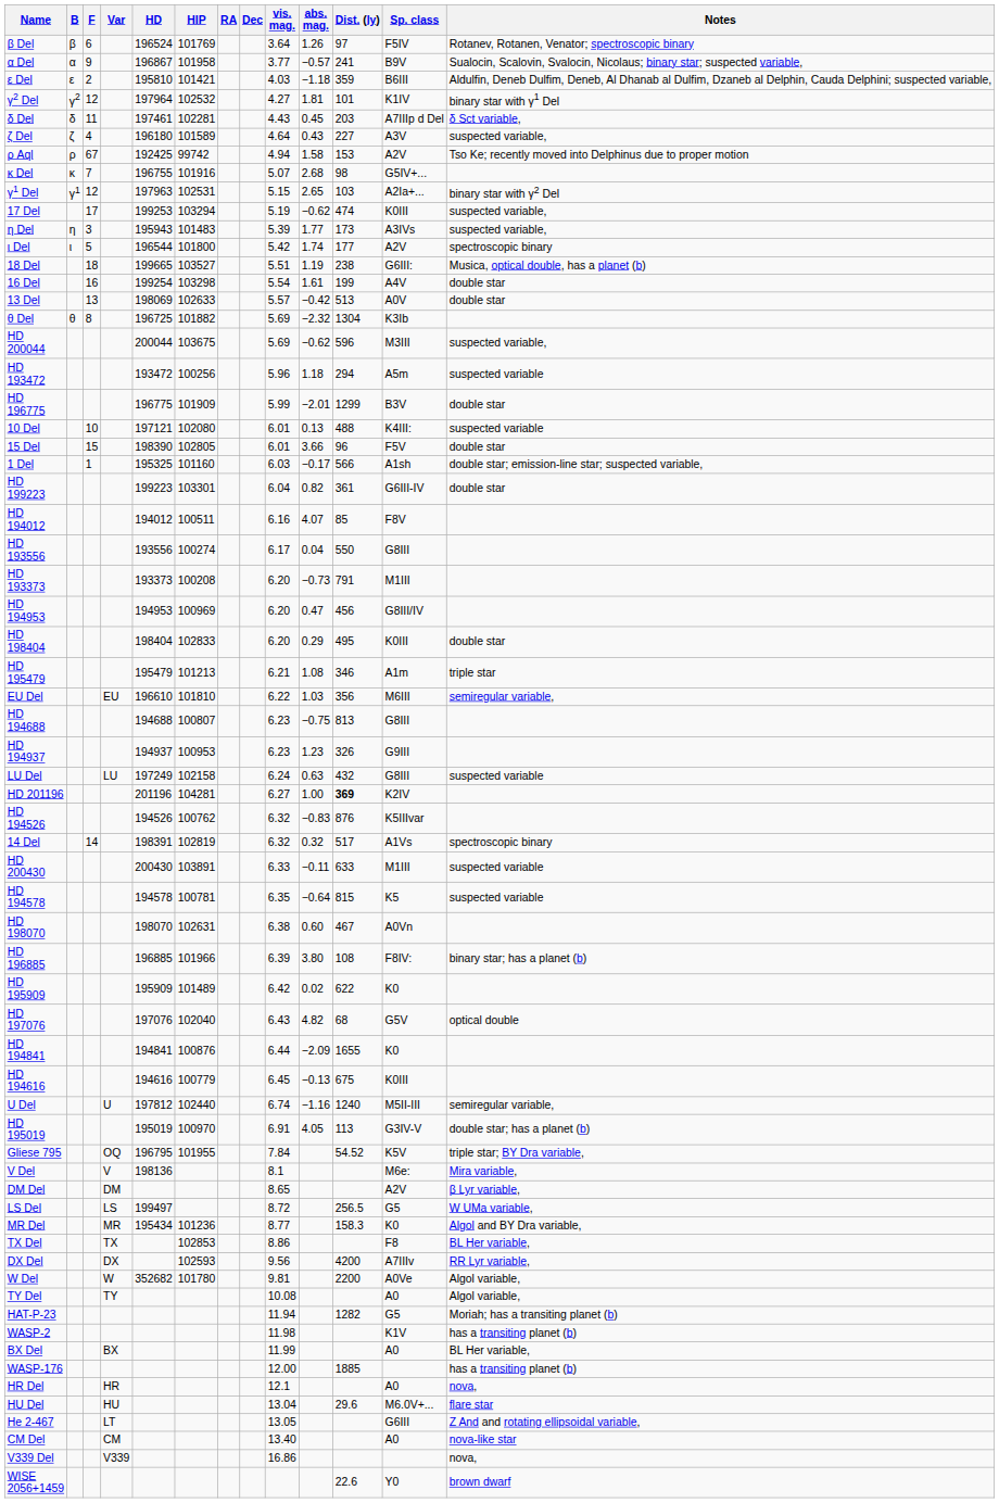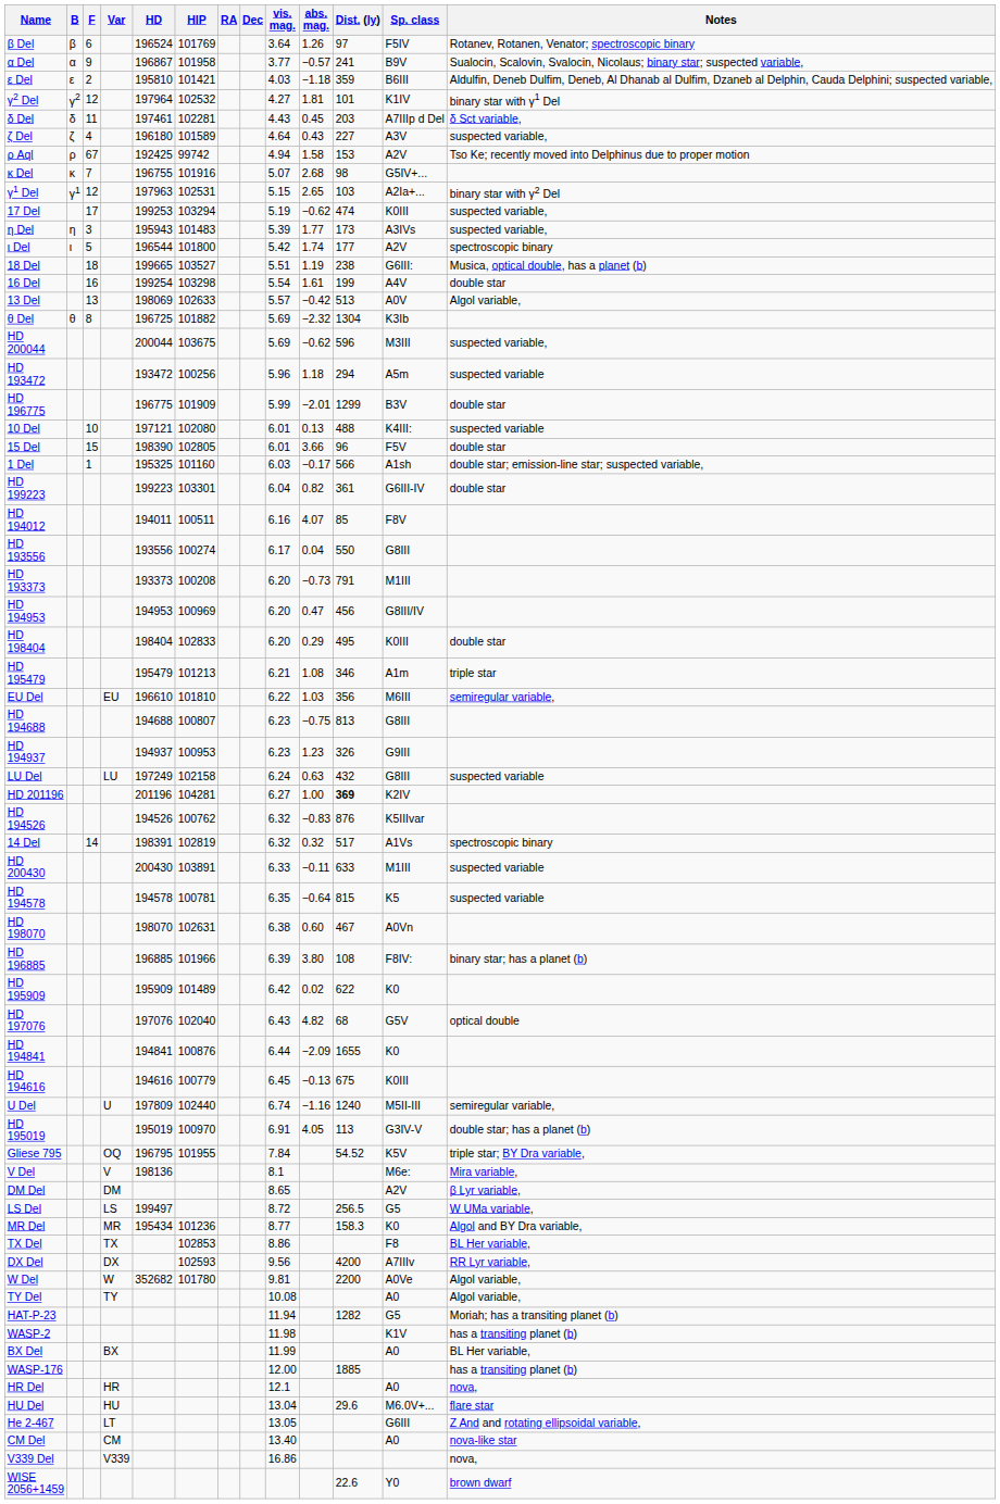 <table class="wikitable sortable sticky-header">
 <tr>
 <th width="75"><a href='#'>Name</a></th>
 <th><a href='#'>B</a></th>
 <th><a href='#'>F</a></th>
 <th><a href='#'>Var</a></th>
 <th><a href='#'>HD</a></th>
 <th><a href='#'>HIP</a></th>
 <th><a href='#'>RA</a></th>
 <th><a href='#'>Dec</a></th>
 <th><a href='#'>vis.<br>mag.</a></th>
 <th><a href='#'>abs.<br>mag.</a></th>
 <th><a href='#'>Dist.</a> (<a href='#'>ly</a>)</th>
 <th><a href='#'>Sp. class</a></th>
 <th>Notes</th>
 </tr>
 <tr>
 <td><a href='#'>β Del</a></td>
 <td>β</td>
 <td>6</td>
 <td></td>
 <td>196524</td>
 <td>101769</td>
 <td></td>
 <td></td>
 <td>3.64</td>
 <td>1.26</td>
 <td>97</td>
 <td>F5IV</td>
 <td style="text-align:left;">Rotanev, Rotanen, Venator; <a href='#'>spectroscopic binary</a></td>
 </tr>
 <tr>
 <td><a href='#'>α Del</a></td>
 <td>α</td>
 <td>9</td>
 <td></td>
 <td>196867</td>
 <td>101958</td>
 <td></td>
 <td></td>
 <td>3.77</td>
 <td>−0.57</td>
 <td>241</td>
 <td>B9V</td>
 <td style="text-align:left;">Sualocin, Scalovin, Svalocin, Nicolaus; <a href='#'>binary star</a>; suspected <a href='#'>variable</a>, </td>
 </tr>
 <tr>
 <td><a href='#'>ε Del</a></td>
 <td>ε</td>
 <td>2</td>
 <td></td>
 <td>195810</td>
 <td>101421</td>
 <td></td>
 <td></td>
 <td>4.03</td>
 <td>−1.18</td>
 <td>359</td>
 <td>B6III</td>
 <td style="text-align:left;">Aldulfin, Deneb Dulfim, Deneb, Al Dhanab al Dulfim, Dzaneb al Delphin, Cauda Delphini; suspected variable, </td>
 </tr>
 <tr>
 <td><a href='#'>γ<sup>2</sup> Del</a></td>
 <td>γ<sup>2</sup></td>
 <td>12</td>
 <td></td>
 <td>197964</td>
 <td>102532</td>
 <td></td>
 <td></td>
 <td>4.27</td>
 <td>1.81</td>
 <td>101</td>
 <td>K1IV</td>
 <td style="text-align:left;">binary star with γ<sup>1</sup> Del</td>
 </tr>
 <tr>
 <td><a href='#'>δ Del</a></td>
 <td>δ</td>
 <td>11</td>
 <td></td>
 <td>197461</td>
 <td>102281</td>
 <td></td>
 <td></td>
 <td>4.43</td>
 <td>0.45</td>
 <td>203</td>
 <td>A7IIIp d Del</td>
 <td style="text-align:left;"><a href='#'>δ Sct variable</a>, </td>
 </tr>
 <tr>
 <td><a href='#'>ζ Del</a></td>
 <td>ζ</td>
 <td>4</td>
 <td></td>
 <td>196180</td>
 <td>101589</td>
 <td></td>
 <td></td>
 <td>4.64</td>
 <td>0.43</td>
 <td>227</td>
 <td>A3V</td>
 <td>suspected variable, </td>
 </tr>
 <tr>
 <td><a href='#'>ρ Aql</a></td>
 <td>ρ</td>
 <td>67</td>
 <td></td>
 <td>192425</td>
 <td>99742</td>
 <td></td>
 <td></td>
 <td>4.94</td>
 <td>1.58</td>
 <td>153</td>
 <td>A2V</td>
 <td style="text-align:left;">Tso Ke; recently moved into Delphinus due to proper motion</td>
 </tr>
 <tr>
 <td><a href='#'>κ Del</a></td>
 <td>κ</td>
 <td>7</td>
 <td></td>
 <td>196755</td>
 <td>101916</td>
 <td></td>
 <td></td>
 <td>5.07</td>
 <td>2.68</td>
 <td>98</td>
 <td>G5IV+...</td>
 <td></td>
 </tr>
 <tr>
 <td><a href='#'>γ<sup>1</sup> Del</a></td>
 <td>γ<sup>1</sup></td>
 <td>12</td>
 <td></td>
 <td>197963</td>
 <td>102531</td>
 <td></td>
 <td></td>
 <td>5.15</td>
 <td>2.65</td>
 <td>103</td>
 <td>A2Ia+...</td>
 <td style="text-align:left;">binary star with γ<sup>2</sup> Del</td>
 </tr>
 <tr>
 <td><a href='#'>17 Del</a></td>
 <td></td>
 <td>17</td>
 <td></td>
 <td>199253</td>
 <td>103294</td>
 <td></td>
 <td></td>
 <td>5.19</td>
 <td>−0.62</td>
 <td>474</td>
 <td>K0III</td>
 <td style="text-align:left;">suspected variable, </td>
 </tr>
 <tr>
 <td><a href='#'>η Del</a></td>
 <td>η</td>
 <td>3</td>
 <td></td>
 <td>195943</td>
 <td>101483</td>
 <td></td>
 <td></td>
 <td>5.39</td>
 <td>1.77</td>
 <td>173</td>
 <td>A3IVs</td>
 <td style="text-align:left;">suspected variable, </td>
 </tr>
 <tr>
 <td><a href='#'>ι Del</a></td>
 <td>ι</td>
 <td>5</td>
 <td></td>
 <td>196544</td>
 <td>101800</td>
 <td></td>
 <td></td>
 <td>5.42</td>
 <td>1.74</td>
 <td>177</td>
 <td>A2V</td>
 <td style="text-align:left;">spectroscopic binary</td>
 </tr>
 <tr>
 <td><a href='#'>18 Del</a></td>
 <td></td>
 <td>18</td>
 <td></td>
 <td>199665</td>
 <td>103527</td>
 <td></td>
 <td></td>
 <td>5.51</td>
 <td>1.19</td>
 <td>238</td>
 <td>G6III:</td>
 <td style="text-align:left;">Musica, <a href='#'>optical double</a>, has a <a href='#'>planet</a> (<a href='#'>b</a>)</td>
 </tr>
 <tr>
 <td><a href='#'>16 Del</a></td>
 <td></td>
 <td>16</td>
 <td></td>
 <td>199254</td>
 <td>103298</td>
 <td></td>
 <td></td>
 <td>5.54</td>
 <td>1.61</td>
 <td>199</td>
 <td>A4V</td>
 <td style="text-align:left;">double star</td>
 </tr>
 <tr>
 <td><a href='#'>13 Del</a></td>
 <td></td>
 <td>13</td>
 <td></td>
 <td>198069</td>
 <td>102633</td>
 <td></td>
 <td></td>
 <td>5.57</td>
 <td>−0.42</td>
 <td>513</td>
 <td>A0V</td>
-<td style="text-align:left;">double star</td>
+<td style="text-align:left;">Algol variable, </td>
 </tr>
 <tr>
 <td><a href='#'>θ Del</a></td>
 <td>θ</td>
 <td>8</td>
 <td></td>
 <td>196725</td>
 <td>101882</td>
 <td></td>
 <td></td>
 <td>5.69</td>
 <td>−2.32</td>
 <td>1304</td>
 <td>K3Ib</td>
 <td></td>
 </tr>
 <tr>
 <td><a href='#'>HD 200044</a></td>
 <td></td>
 <td></td>
 <td></td>
 <td>200044</td>
 <td>103675</td>
 <td></td>
 <td></td>
 <td>5.69</td>
 <td>−0.62</td>
 <td>596</td>
 <td>M3III</td>
 <td style="text-align:left;">suspected variable, </td>
 </tr>
 <tr>
 <td><a href='#'>HD 193472</a></td>
 <td></td>
 <td></td>
 <td></td>
 <td>193472</td>
 <td>100256</td>
 <td></td>
 <td></td>
 <td>5.96</td>
 <td>1.18</td>
 <td>294</td>
 <td>A5m</td>
 <td>suspected variable</td>
 </tr>
 <tr>
 <td><a href='#'>HD 196775</a></td>
 <td></td>
 <td></td>
 <td></td>
 <td>196775</td>
 <td>101909</td>
 <td></td>
 <td></td>
 <td>5.99</td>
 <td>−2.01</td>
 <td>1299</td>
 <td>B3V</td>
 <td style="text-align:left;">double star</td>
 </tr>
 <tr>
 <td><a href='#'>10 Del</a></td>
 <td></td>
 <td>10</td>
 <td></td>
 <td>197121</td>
 <td>102080</td>
 <td></td>
 <td></td>
 <td>6.01</td>
 <td>0.13</td>
 <td>488</td>
 <td>K4III:</td>
 <td style="text-align:left;">suspected variable</td>
 </tr>
 <tr>
 <td><a href='#'>15 Del</a></td>
 <td></td>
 <td>15</td>
 <td></td>
 <td>198390</td>
 <td>102805</td>
 <td></td>
 <td></td>
 <td>6.01</td>
 <td>3.66</td>
 <td>96</td>
 <td>F5V</td>
 <td style="text-align:left;">double star</td>
 </tr>
 <tr>
 <td><a href='#'>1 Del</a></td>
 <td></td>
 <td>1</td>
 <td></td>
 <td>195325</td>
 <td>101160</td>
 <td></td>
 <td></td>
 <td>6.03</td>
 <td>−0.17</td>
 <td>566</td>
 <td>A1sh</td>
 <td style="text-align:left;">double star; emission-line star; suspected variable, </td>
 </tr>
 <tr>
 <td><a href='#'>HD 199223</a></td>
 <td></td>
 <td></td>
 <td></td>
 <td>199223</td>
 <td>103301</td>
 <td></td>
 <td></td>
 <td>6.04</td>
 <td>0.82</td>
 <td>361</td>
 <td>G6III-IV</td>
 <td style="text-align:left;">double star</td>
 </tr>
 <tr>
 <td><a href='#'>HD 194012</a></td>
 <td></td>
 <td></td>
 <td></td>
-<td>194012</td>
+<td>194011</td>
 <td>100511</td>
 <td></td>
 <td></td>
 <td>6.16</td>
 <td>4.07</td>
 <td>85</td>
 <td>F8V</td>
 <td></td>
 </tr>
 <tr>
 <td><a href='#'>HD 193556</a></td>
 <td></td>
 <td></td>
 <td></td>
 <td>193556</td>
 <td>100274</td>
 <td></td>
 <td></td>
 <td>6.17</td>
 <td>0.04</td>
 <td>550</td>
 <td>G8III</td>
 <td></td>
 </tr>
 <tr>
 <td><a href='#'>HD 193373</a></td>
 <td></td>
 <td></td>
 <td></td>
 <td>193373</td>
 <td>100208</td>
 <td></td>
 <td></td>
 <td>6.20</td>
 <td>−0.73</td>
 <td>791</td>
 <td>M1III</td>
 <td></td>
 </tr>
 <tr>
 <td><a href='#'>HD 194953</a></td>
 <td></td>
 <td></td>
 <td></td>
 <td>194953</td>
 <td>100969</td>
 <td></td>
 <td></td>
 <td>6.20</td>
 <td>0.47</td>
 <td>456</td>
 <td>G8III/IV</td>
 <td></td>
 </tr>
 <tr>
 <td><a href='#'>HD 198404</a></td>
 <td></td>
 <td></td>
 <td></td>
 <td>198404</td>
 <td>102833</td>
 <td></td>
 <td></td>
 <td>6.20</td>
 <td>0.29</td>
 <td>495</td>
 <td>K0III</td>
 <td style="text-align:left;">double star</td>
 </tr>
 <tr>
 <td><a href='#'>HD 195479</a></td>
 <td></td>
 <td></td>
 <td></td>
 <td>195479</td>
 <td>101213</td>
 <td></td>
 <td></td>
 <td>6.21</td>
 <td>1.08</td>
 <td>346</td>
 <td>A1m</td>
 <td style="text-align:left;">triple star</td>
 </tr>
 <tr>
 <td><a href='#'>EU Del</a></td>
 <td></td>
 <td></td>
 <td>EU</td>
 <td>196610</td>
 <td>101810</td>
 <td></td>
 <td></td>
 <td>6.22</td>
 <td>1.03</td>
 <td>356</td>
 <td>M6III</td>
 <td style="text-align:left;"><a href='#'>semiregular variable</a>, </td>
 </tr>
 <tr>
 <td><a href='#'>HD 194688</a></td>
 <td></td>
 <td></td>
 <td></td>
 <td>194688</td>
 <td>100807</td>
 <td></td>
 <td></td>
 <td>6.23</td>
 <td>−0.75</td>
 <td>813</td>
 <td>G8III</td>
 <td></td>
 </tr>
 <tr>
 <td><a href='#'>HD 194937</a></td>
 <td></td>
 <td></td>
 <td></td>
 <td>194937</td>
 <td>100953</td>
 <td></td>
 <td></td>
 <td>6.23</td>
 <td>1.23</td>
 <td>326</td>
 <td>G9III</td>
 <td></td>
 </tr>
 <tr>
 <td><a href='#'>LU Del</a></td>
 <td></td>
 <td></td>
 <td>LU</td>
 <td>197249</td>
 <td>102158</td>
 <td></td>
 <td></td>
 <td>6.24</td>
 <td>0.63</td>
 <td>432</td>
 <td>G8III</td>
 <td style="text-align:left;">suspected variable</td>
 </tr>
 <tr>
 <td><a href='#'>HD 201196</a></td>
 <td></td>
 <td></td>
 <td></td>
 <td>201196</td>
 <td>104281</td>
 <td></td>
 <td></td>
 <td>6.27</td>
 <td>1.00</td>
 <td><strong>369</strong></td>
 <td>K2IV</td>
 <td></td>
 </tr>
 <tr>
 <td><a href='#'>HD 194526</a></td>
 <td></td>
 <td></td>
 <td></td>
 <td>194526</td>
 <td>100762</td>
 <td></td>
 <td></td>
 <td>6.32</td>
 <td>−0.83</td>
 <td>876</td>
 <td>K5IIIvar</td>
 <td style="text-align:left;"></td>
 </tr>
 <tr>
 <td><a href='#'>14 Del</a></td>
 <td></td>
 <td>14</td>
 <td></td>
 <td>198391</td>
 <td>102819</td>
 <td></td>
 <td></td>
 <td>6.32</td>
 <td>0.32</td>
 <td>517</td>
 <td>A1Vs</td>
 <td style="text-align:left;">spectroscopic binary</td>
 </tr>
 <tr>
 <td><a href='#'>HD 200430</a></td>
 <td></td>
 <td></td>
 <td></td>
 <td>200430</td>
 <td>103891</td>
 <td></td>
 <td></td>
 <td>6.33</td>
 <td>−0.11</td>
 <td>633</td>
 <td>M1III</td>
 <td style="text-align:left;">suspected variable</td>
 </tr>
 <tr>
 <td><a href='#'>HD 194578</a></td>
 <td></td>
 <td></td>
 <td></td>
 <td>194578</td>
 <td>100781</td>
 <td></td>
 <td></td>
 <td>6.35</td>
 <td>−0.64</td>
 <td>815</td>
 <td>K5</td>
 <td>suspected variable</td>
 </tr>
 <tr>
 <td><a href='#'>HD 198070</a></td>
 <td></td>
 <td></td>
 <td></td>
 <td>198070</td>
 <td>102631</td>
 <td></td>
 <td></td>
 <td>6.38</td>
 <td>0.60</td>
 <td>467</td>
 <td>A0Vn</td>
 <td></td>
 </tr>
 <tr>
 <td><a href='#'>HD 196885</a></td>
 <td></td>
 <td></td>
 <td></td>
 <td>196885</td>
 <td>101966</td>
 <td></td>
 <td></td>
 <td>6.39</td>
 <td>3.80</td>
 <td>108</td>
 <td>F8IV:</td>
 <td style="text-align:left;">binary star; has a planet (<a href='#'>b</a>)</td>
 </tr>
 <tr>
 <td><a href='#'>HD 195909</a></td>
 <td></td>
 <td></td>
 <td></td>
 <td>195909</td>
 <td>101489</td>
 <td></td>
 <td></td>
 <td>6.42</td>
 <td>0.02</td>
 <td>622</td>
 <td>K0</td>
 <td></td>
 </tr>
 <tr>
 <td><a href='#'>HD 197076</a></td>
 <td></td>
 <td></td>
 <td></td>
 <td>197076</td>
 <td>102040</td>
 <td></td>
 <td></td>
 <td>6.43</td>
 <td>4.82</td>
 <td>68</td>
 <td>G5V</td>
 <td style="text-align:left;">optical double</td>
 </tr>
 <tr>
 <td><a href='#'>HD 194841</a></td>
 <td></td>
 <td></td>
 <td></td>
 <td>194841</td>
 <td>100876</td>
 <td></td>
 <td></td>
 <td>6.44</td>
 <td>−2.09</td>
 <td>1655</td>
 <td>K0</td>
 <td></td>
 </tr>
 <tr>
 <td><a href='#'>HD 194616</a></td>
 <td></td>
 <td></td>
 <td></td>
 <td>194616</td>
 <td>100779</td>
 <td></td>
 <td></td>
 <td>6.45</td>
 <td>−0.13</td>
 <td>675</td>
 <td>K0III</td>
 <td></td>
 </tr>
 <tr>
 <td><a href='#'>U Del</a></td>
 <td></td>
 <td></td>
 <td>U</td>
-<td>197812</td>
+<td>197809</td>
 <td>102440</td>
 <td></td>
 <td></td>
 <td>6.74</td>
 <td>−1.16</td>
 <td>1240</td>
 <td>M5II-III</td>
 <td style="text-align:left;">semiregular variable, </td>
 </tr>
 <tr>
 <td><a href='#'>HD 195019</a></td>
 <td></td>
 <td></td>
 <td></td>
 <td>195019</td>
 <td>100970</td>
 <td></td>
 <td></td>
 <td>6.91</td>
 <td>4.05</td>
 <td>113</td>
 <td>G3IV-V</td>
 <td style="text-align:left;">double star; has a planet (<a href='#'>b</a>)</td>
 </tr>
 <tr>
 <td><a href='#'>Gliese 795</a></td>
 <td></td>
 <td></td>
 <td>OQ</td>
 <td>196795</td>
 <td>101955</td>
 <td></td>
 <td></td>
 <td>7.84</td>
 <td></td>
 <td>54.52</td>
 <td>K5V</td>
 <td style="text-align:left;">triple star; <a href='#'>BY Dra variable</a>, </td>
 </tr>
 <tr>
 <td><a href='#'>V Del</a></td>
 <td></td>
 <td></td>
 <td>V</td>
 <td>198136</td>
 <td></td>
 <td></td>
 <td></td>
 <td>8.1</td>
 <td></td>
 <td></td>
 <td>M6e:</td>
 <td style="text-align:left;"><a href='#'>Mira variable</a>, </td>
 </tr>
 <tr>
 <td><a href='#'>DM Del</a></td>
 <td></td>
 <td></td>
 <td>DM</td>
 <td></td>
 <td></td>
 <td></td>
 <td></td>
 <td>8.65</td>
 <td></td>
 <td></td>
 <td>A2V</td>
 <td style="text-align:left;"><a href='#'>β Lyr variable</a>, </td>
 </tr>
 <tr>
 <td><a href='#'>LS Del</a></td>
 <td></td>
 <td></td>
 <td>LS</td>
 <td>199497</td>
 <td></td>
 <td></td>
 <td></td>
 <td>8.72</td>
 <td></td>
 <td>256.5</td>
 <td>G5</td>
 <td style="text-align:left;"><a href='#'>W UMa variable</a>, </td>
 </tr>
 <tr>
 <td><a href='#'>MR Del</a></td>
 <td></td>
 <td></td>
 <td>MR</td>
 <td>195434</td>
 <td>101236</td>
 <td></td>
 <td></td>
 <td>8.77</td>
 <td></td>
 <td>158.3</td>
 <td>K0</td>
 <td style="text-align:left;"><a href='#'>Algol</a> and BY Dra variable, </td>
 </tr>
 <tr>
 <td><a href='#'>TX Del</a></td>
 <td></td>
 <td></td>
 <td>TX</td>
 <td></td>
 <td>102853</td>
 <td></td>
 <td></td>
 <td>8.86</td>
 <td></td>
 <td></td>
 <td>F8</td>
 <td style="text-align:left;"><a href='#'>BL Her variable</a>, </td>
 </tr>
 <tr>
 <td><a href='#'>DX Del</a></td>
 <td></td>
 <td></td>
 <td>DX</td>
 <td></td>
 <td>102593</td>
 <td></td>
 <td></td>
 <td>9.56</td>
 <td></td>
 <td>4200</td>
 <td>A7IIIv</td>
 <td style="text-align:left;"><a href='#'>RR Lyr variable</a>, </td>
 </tr>
 <tr>
 <td><a href='#'>W Del</a></td>
 <td></td>
 <td></td>
 <td>W</td>
 <td>352682</td>
 <td>101780</td>
 <td></td>
 <td></td>
 <td>9.81</td>
 <td></td>
 <td>2200</td>
 <td>A0Ve</td>
 <td style="text-align:left;">Algol variable, </td>
 </tr>
 <tr>
 <td><a href='#'>TY Del</a></td>
 <td></td>
 <td></td>
 <td>TY</td>
 <td></td>
 <td></td>
 <td></td>
 <td></td>
 <td>10.08</td>
 <td></td>
 <td></td>
 <td>A0</td>
 <td style="text-align:left;">Algol variable, </td>
 </tr>
 <tr>
 <td><a href='#'>HAT-P-23</a></td>
 <td></td>
 <td></td>
 <td></td>
 <td></td>
 <td></td>
 <td></td>
 <td></td>
 <td>11.94</td>
 <td></td>
 <td>1282</td>
 <td>G5</td>
 <td style="text-align:left;">Moriah; has a transiting planet (<a href='#'>b</a>)</td>
 </tr>
 <tr>
 <td><a href='#'>WASP-2</a></td>
 <td></td>
 <td></td>
 <td></td>
 <td></td>
 <td></td>
 <td></td>
 <td></td>
 <td>11.98</td>
 <td></td>
 <td></td>
 <td>K1V</td>
 <td style="text-align:left;">has a <a href='#'>transiting</a> planet (<a href='#'>b</a>)</td>
 </tr>
 <tr>
 <td><a href='#'>BX Del</a></td>
 <td></td>
 <td></td>
 <td>BX</td>
 <td></td>
 <td></td>
 <td></td>
 <td></td>
 <td>11.99</td>
 <td></td>
 <td></td>
 <td>A0</td>
 <td style="text-align:left;">BL Her variable, </td>
 </tr>
 <tr>
 <td><a href='#'>WASP-176</a></td>
 <td></td>
 <td></td>
 <td></td>
 <td></td>
 <td></td>
 <td></td>
 <td></td>
 <td>12.00</td>
 <td></td>
 <td>1885</td>
 <td></td>
 <td style="text-align:left;">has a <a href='#'>transiting</a> planet (<a href='#'>b</a>)</td>
 </tr>
 <tr>
 <td><a href='#'>HR Del</a></td>
 <td></td>
 <td></td>
 <td>HR</td>
 <td></td>
 <td></td>
 <td></td>
 <td></td>
 <td>12.1</td>
 <td></td>
 <td></td>
 <td>A0</td>
 <td style="text-align:left;"><a href='#'>nova</a>, </td>
 </tr>
 <tr>
 <td><a href='#'>HU Del</a></td>
 <td></td>
 <td></td>
 <td>HU</td>
 <td></td>
 <td></td>
 <td></td>
 <td></td>
 <td>13.04</td>
 <td></td>
 <td>29.6</td>
 <td>M6.0V+...</td>
 <td style="text-align:left;"><a href='#'>flare star</a></td>
 </tr>
 <tr>
 <td><a href='#'>He 2-467</a></td>
 <td></td>
 <td></td>
 <td>LT</td>
 <td></td>
 <td></td>
 <td></td>
 <td></td>
 <td>13.05</td>
 <td></td>
 <td></td>
 <td>G6III</td>
 <td style="text-align:left;"><a href='#'>Z And</a> and <a href='#'>rotating ellipsoidal variable</a>, </td>
 </tr>
 <tr>
 <td><a href='#'>CM Del</a></td>
 <td></td>
 <td></td>
 <td>CM</td>
 <td></td>
 <td></td>
 <td></td>
 <td></td>
 <td>13.40</td>
 <td></td>
 <td></td>
 <td>A0</td>
 <td style="text-align:left;"><a href='#'>nova-like star</a></td>
 </tr>
 <tr>
 <td><a href='#'>V339 Del</a></td>
 <td></td>
 <td></td>
 <td>V339</td>
 <td></td>
 <td></td>
 <td></td>
 <td></td>
 <td>16.86</td>
 <td></td>
 <td></td>
 <td></td>
 <td style="text-align:left;">nova, </td>
 </tr>
 <tr>
 <td><a href='#'>WISE 2056+1459</a></td>
 <td></td>
 <td></td>
 <td></td>
 <td></td>
 <td></td>
 <td></td>
 <td></td>
 <td></td>
 <td></td>
 <td>22.6</td>
 <td>Y0</td>
 <td style="text-align:left;"><a href='#'>brown dwarf</a><br></td>
 </tr>
 </table>
